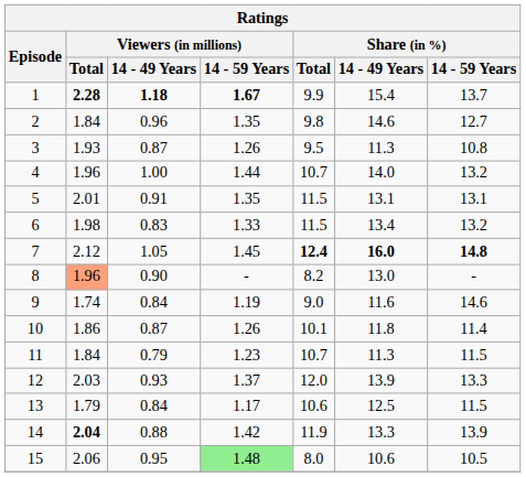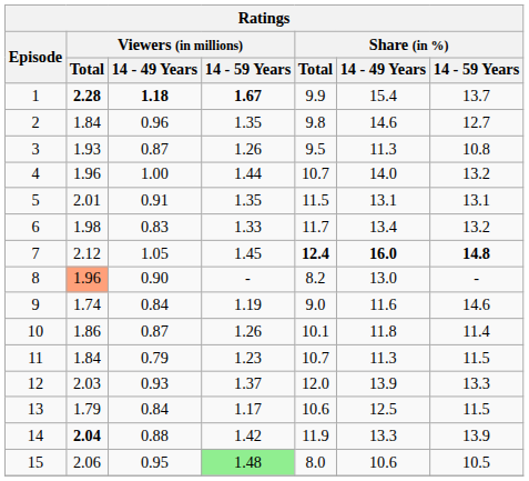 <table class="wikitable sortable" style="text-align:center; font-size:90%;">
 <tr>
 <th colspan="8">Ratings</th>
 </tr>
 <tr>
 <th rowspan="2">Episode</th>
 <th colspan="3">Viewers <small>(in millions)</small></th>
 <th colspan="3">Share <small>(in %)</small></th>
 </tr>
 <tr>
 <th>Total</th>
 <th>14 - 49 Years</th>
 <th>14 - 59 Years</th>
 <th>Total</th>
 <th>14 - 49 Years</th>
 <th>14 - 59 Years</th>
 </tr>
 <tr>
 <td>1</td>
 <td><strong>2.28</strong></td>
 <td><strong>1.18</strong></td>
 <td><strong>1.67</strong></td>
 <td>9.9</td>
 <td>15.4</td>
 <td>13.7</td>
 </tr>
 <tr>
 <td>2</td>
 <td>1.84</td>
 <td>0.96</td>
 <td>1.35</td>
 <td>9.8</td>
 <td>14.6</td>
 <td>12.7</td>
 </tr>
 <tr>
 <td>3</td>
 <td>1.93</td>
 <td>0.87</td>
 <td>1.26</td>
 <td>9.5</td>
 <td>11.3</td>
 <td>10.8</td>
 </tr>
 <tr>
 <td>4</td>
 <td>1.96</td>
 <td>1.00</td>
 <td>1.44</td>
 <td>10.7</td>
 <td>14.0</td>
 <td>13.2</td>
 </tr>
 <tr>
 <td>5</td>
 <td>2.01</td>
 <td>0.91</td>
 <td>1.35</td>
 <td>11.5</td>
 <td>13.1</td>
 <td>13.1</td>
 </tr>
 <tr>
 <td>6</td>
 <td>1.98</td>
 <td>0.83</td>
 <td>1.33</td>
-<td>11.5</td>
+<td>11.7</td>
 <td>13.4</td>
 <td>13.2</td>
 </tr>
 <tr>
 <td>7</td>
 <td>2.12</td>
 <td>1.05</td>
 <td>1.45</td>
 <td><strong>12.4</strong></td>
 <td><strong>16.0</strong></td>
 <td><strong>14.8</strong></td>
 </tr>
 <tr>
 <td>8</td>
 <td style="background: lightsalmon;">1.96</td>
 <td>0.90</td>
 <td>-</td>
 <td>8.2</td>
 <td>13.0</td>
 <td>-</td>
 </tr>
 <tr>
 <td>9</td>
 <td>1.74</td>
 <td>0.84</td>
 <td>1.19</td>
 <td>9.0</td>
 <td>11.6</td>
 <td>14.6</td>
 </tr>
 <tr>
 <td>10</td>
 <td>1.86</td>
 <td>0.87</td>
 <td>1.26</td>
 <td>10.1</td>
 <td>11.8</td>
 <td>11.4</td>
 </tr>
 <tr>
 <td>11</td>
 <td>1.84</td>
 <td>0.79</td>
 <td>1.23</td>
 <td>10.7</td>
 <td>11.3</td>
 <td>11.5</td>
 </tr>
 <tr>
 <td>12</td>
 <td>2.03</td>
 <td>0.93</td>
 <td>1.37</td>
 <td>12.0</td>
 <td>13.9</td>
 <td>13.3</td>
 </tr>
 <tr>
 <td>13</td>
 <td>1.79</td>
 <td>0.84</td>
 <td>1.17</td>
 <td>10.6</td>
 <td>12.5</td>
 <td>11.5</td>
 </tr>
 <tr>
 <td>14</td>
 <td><strong>2.04</strong></td>
 <td>0.88</td>
 <td>1.42</td>
 <td>11.9</td>
 <td>13.3</td>
 <td>13.9</td>
 </tr>
 <tr>
 <td>15</td>
 <td>2.06</td>
 <td>0.95</td>
 <td style="background: lightgreen;">1.48</td>
 <td>8.0</td>
 <td>10.6</td>
 <td>10.5</td>
 </tr>
 <tr>
 </tr>
 </table>
